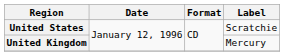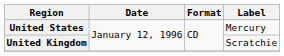 <table class="wikitable plainrowheaders">
 <tr>
 <th scope="col">Region</th>
 <th scope="col">Date</th>
 <th scope="col">Format</th>
 <th scope="col">Label</th>
 </tr>
 <tr>
 <th scope="row">United States</th>
 <td rowspan = "2">January 12, 1996</td>
 <td rowspan = "2">CD</td>
-<td>Scratchie</td>
+<td>Mercury</td>
 </tr>
 <tr>
 <th scope="row">United Kingdom</th>
-<td>Mercury</td>
+<td>Scratchie</td>
 </tr>
 <tr>
 </tr>
 </table>
